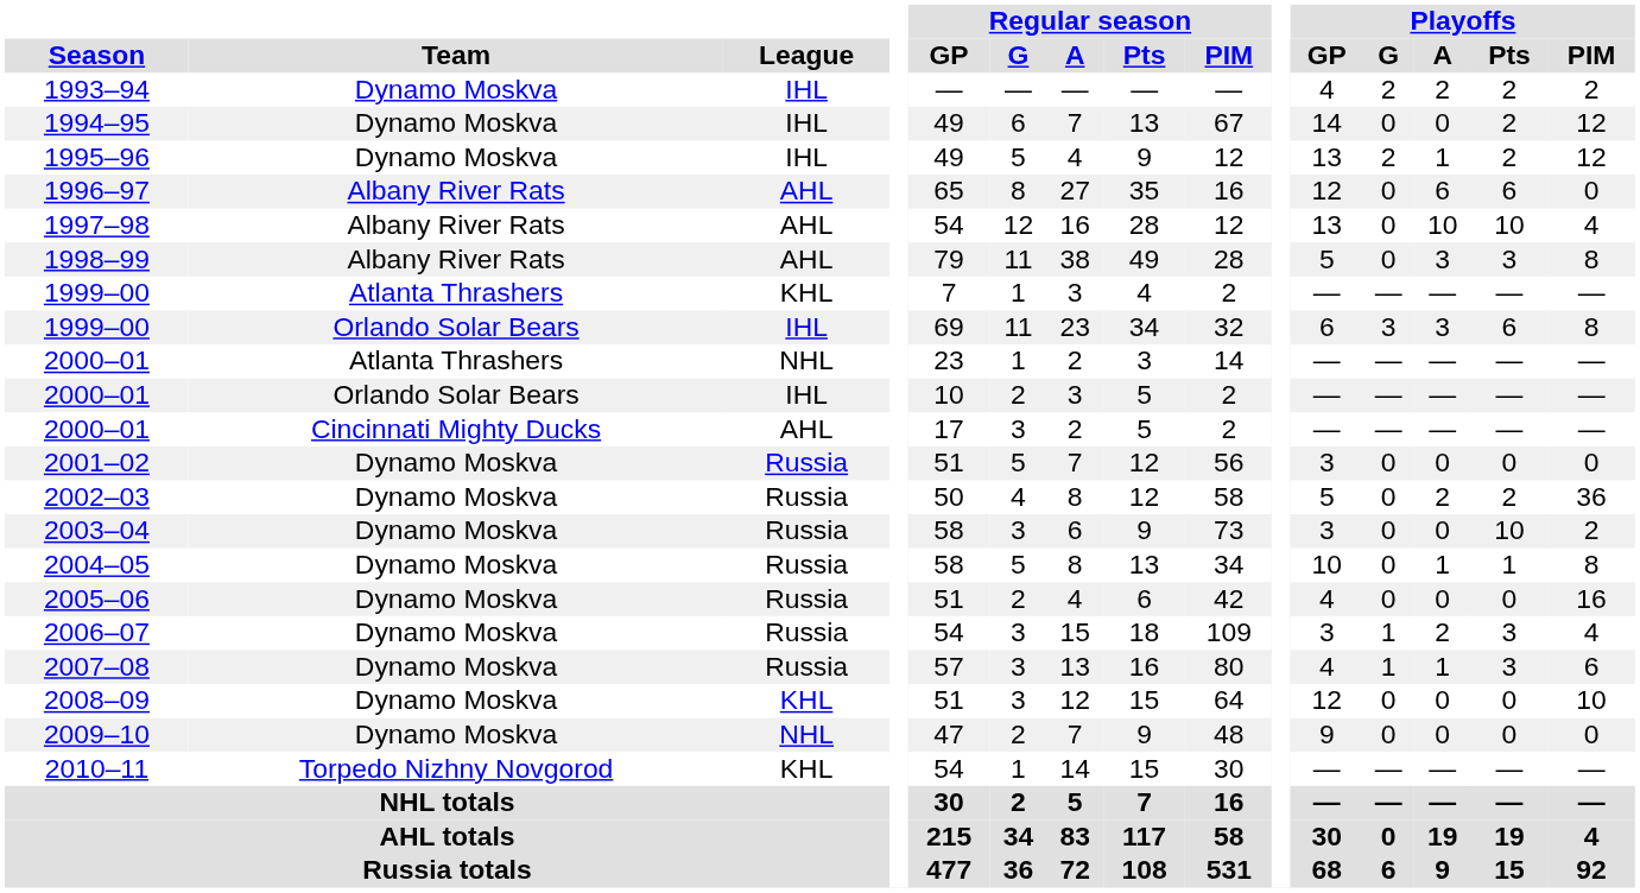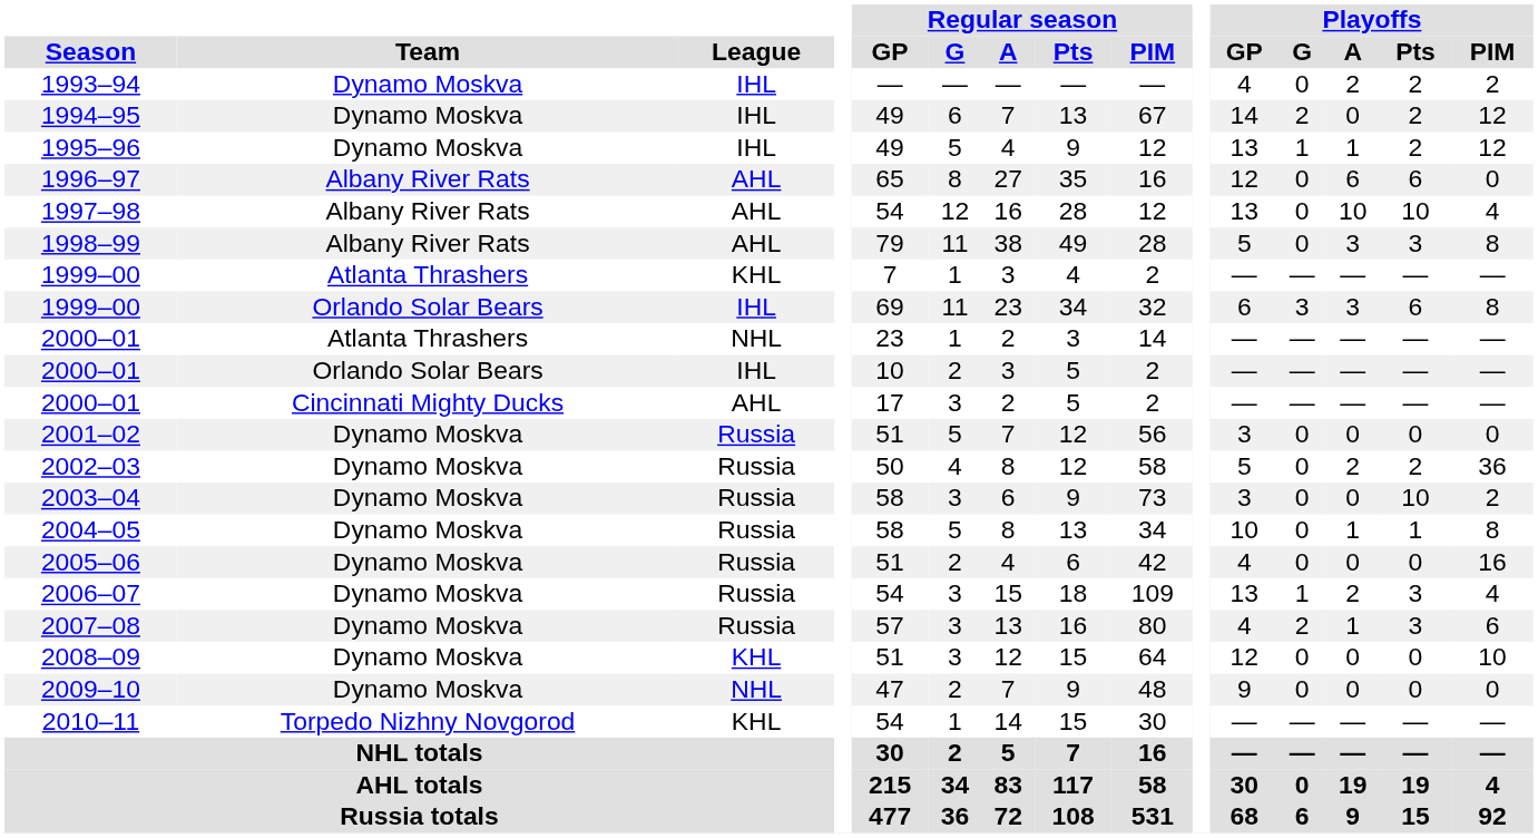 <table border="0" cellpadding="1" cellspacing="0" style="text-align:center; width:60em">
 <tr bgcolor="#e0e0e0">
 <th colspan="3" bgcolor="#ffffff"> </th>
 <th rowspan="99" bgcolor="#ffffff"> </th>
 <th colspan="5"><a href='#'>Regular season</a></th>
 <th rowspan="99" bgcolor="#ffffff"> </th>
 <th colspan="5"><a href='#'>Playoffs</a></th>
 </tr>
 <tr bgcolor="#e0e0e0">
 <th><a href='#'>Season</a></th>
 <th>Team</th>
 <th>League</th>
 <th>GP</th>
 <th><a href='#'>G</a></th>
 <th><a href='#'>A</a></th>
 <th><a href='#'>Pts</a></th>
 <th><a href='#'>PIM</a></th>
 <th>GP</th>
 <th>G</th>
 <th>A</th>
 <th>Pts</th>
 <th>PIM</th>
 </tr>
 <tr>
 <td><a href='#'>1993–94</a></td>
 <td><a href='#'>Dynamo Moskva</a></td>
 <td><a href='#'>IHL</a></td>
 <td>—</td>
 <td>—</td>
 <td>—</td>
 <td>—</td>
 <td>—</td>
 <td>4</td>
-<td>2</td>
+<td>0</td>
 <td>2</td>
 <td>2</td>
 <td>2</td>
 </tr>
 <tr bgcolor="#f0f0f0">
 <td><a href='#'>1994–95</a></td>
 <td>Dynamo Moskva</td>
 <td>IHL</td>
 <td>49</td>
 <td>6</td>
 <td>7</td>
 <td>13</td>
 <td>67</td>
 <td>14</td>
-<td>0</td>
+<td>2</td>
 <td>0</td>
 <td>2</td>
 <td>12</td>
 </tr>
 <tr>
 <td><a href='#'>1995–96</a></td>
 <td>Dynamo Moskva</td>
 <td>IHL</td>
 <td>49</td>
 <td>5</td>
 <td>4</td>
 <td>9</td>
 <td>12</td>
 <td>13</td>
-<td>2</td>
+<td>1</td>
 <td>1</td>
 <td>2</td>
 <td>12</td>
 </tr>
 <tr bgcolor="#f0f0f0">
 <td><a href='#'>1996–97</a></td>
 <td><a href='#'>Albany River Rats</a></td>
 <td><a href='#'>AHL</a></td>
 <td>65</td>
 <td>8</td>
 <td>27</td>
 <td>35</td>
 <td>16</td>
 <td>12</td>
 <td>0</td>
 <td>6</td>
 <td>6</td>
 <td>0</td>
 </tr>
 <tr>
 <td><a href='#'>1997–98</a></td>
 <td>Albany River Rats</td>
 <td>AHL</td>
 <td>54</td>
 <td>12</td>
 <td>16</td>
 <td>28</td>
 <td>12</td>
 <td>13</td>
 <td>0</td>
 <td>10</td>
 <td>10</td>
 <td>4</td>
 </tr>
 <tr bgcolor="#f0f0f0">
 <td><a href='#'>1998–99</a></td>
 <td>Albany River Rats</td>
 <td>AHL</td>
 <td>79</td>
 <td>11</td>
 <td>38</td>
 <td>49</td>
 <td>28</td>
 <td>5</td>
 <td>0</td>
 <td>3</td>
 <td>3</td>
 <td>8</td>
 </tr>
 <tr>
 <td><a href='#'>1999–00</a></td>
 <td><a href='#'>Atlanta Thrashers</a></td>
 <td>KHL</td>
 <td>7</td>
 <td>1</td>
 <td>3</td>
 <td>4</td>
 <td>2</td>
 <td>—</td>
 <td>—</td>
 <td>—</td>
 <td>—</td>
 <td>—</td>
 </tr>
 <tr bgcolor="#f0f0f0">
 <td><a href='#'>1999–00</a></td>
 <td><a href='#'>Orlando Solar Bears</a></td>
 <td><a href='#'>IHL</a></td>
 <td>69</td>
 <td>11</td>
 <td>23</td>
 <td>34</td>
 <td>32</td>
 <td>6</td>
 <td>3</td>
 <td>3</td>
 <td>6</td>
 <td>8</td>
 </tr>
 <tr>
 <td><a href='#'>2000–01</a></td>
 <td>Atlanta Thrashers</td>
 <td>NHL</td>
 <td>23</td>
 <td>1</td>
 <td>2</td>
 <td>3</td>
 <td>14</td>
 <td>—</td>
 <td>—</td>
 <td>—</td>
 <td>—</td>
 <td>—</td>
 </tr>
 <tr bgcolor="#f0f0f0">
 <td><a href='#'>2000–01</a></td>
 <td>Orlando Solar Bears</td>
 <td>IHL</td>
 <td>10</td>
 <td>2</td>
 <td>3</td>
 <td>5</td>
 <td>2</td>
 <td>—</td>
 <td>—</td>
 <td>—</td>
 <td>—</td>
 <td>—</td>
 </tr>
 <tr>
 <td><a href='#'>2000–01</a></td>
 <td><a href='#'>Cincinnati Mighty Ducks</a></td>
 <td>AHL</td>
 <td>17</td>
 <td>3</td>
 <td>2</td>
 <td>5</td>
 <td>2</td>
 <td>—</td>
 <td>—</td>
 <td>—</td>
 <td>—</td>
 <td>—</td>
 </tr>
 <tr bgcolor="#f0f0f0">
 <td><a href='#'>2001–02</a></td>
 <td>Dynamo Moskva</td>
 <td><a href='#'>Russia</a></td>
 <td>51</td>
 <td>5</td>
 <td>7</td>
 <td>12</td>
 <td>56</td>
 <td>3</td>
 <td>0</td>
 <td>0</td>
 <td>0</td>
 <td>0</td>
 </tr>
 <tr>
 <td><a href='#'>2002–03</a></td>
 <td>Dynamo Moskva</td>
 <td>Russia</td>
 <td>50</td>
 <td>4</td>
 <td>8</td>
 <td>12</td>
 <td>58</td>
 <td>5</td>
 <td>0</td>
 <td>2</td>
 <td>2</td>
 <td>36</td>
 </tr>
 <tr bgcolor="#f0f0f0">
 <td><a href='#'>2003–04</a></td>
 <td>Dynamo Moskva</td>
 <td>Russia</td>
 <td>58</td>
 <td>3</td>
 <td>6</td>
 <td>9</td>
 <td>73</td>
 <td>3</td>
 <td>0</td>
 <td>0</td>
 <td>10</td>
 <td>2</td>
 </tr>
 <tr>
 <td><a href='#'>2004–05</a></td>
 <td>Dynamo Moskva</td>
 <td>Russia</td>
 <td>58</td>
 <td>5</td>
 <td>8</td>
 <td>13</td>
 <td>34</td>
 <td>10</td>
 <td>0</td>
 <td>1</td>
 <td>1</td>
 <td>8</td>
 </tr>
 <tr bgcolor="#f0f0f0">
 <td><a href='#'>2005–06</a></td>
 <td>Dynamo Moskva</td>
 <td>Russia</td>
 <td>51</td>
 <td>2</td>
 <td>4</td>
 <td>6</td>
 <td>42</td>
 <td>4</td>
 <td>0</td>
 <td>0</td>
 <td>0</td>
 <td>16</td>
 </tr>
 <tr>
 <td><a href='#'>2006–07</a></td>
 <td>Dynamo Moskva</td>
 <td>Russia</td>
 <td>54</td>
 <td>3</td>
 <td>15</td>
 <td>18</td>
 <td>109</td>
-<td>3</td>
+<td>13</td>
 <td>1</td>
 <td>2</td>
 <td>3</td>
 <td>4</td>
 </tr>
 <tr bgcolor="#f0f0f0">
 <td><a href='#'>2007–08</a></td>
 <td>Dynamo Moskva</td>
 <td>Russia</td>
 <td>57</td>
 <td>3</td>
 <td>13</td>
 <td>16</td>
 <td>80</td>
 <td>4</td>
-<td>1</td>
+<td>2</td>
 <td>1</td>
 <td>3</td>
 <td>6</td>
 </tr>
 <tr>
 <td><a href='#'>2008–09</a></td>
 <td>Dynamo Moskva</td>
 <td><a href='#'>KHL</a></td>
 <td>51</td>
 <td>3</td>
 <td>12</td>
 <td>15</td>
 <td>64</td>
 <td>12</td>
 <td>0</td>
 <td>0</td>
 <td>0</td>
 <td>10</td>
 </tr>
 <tr bgcolor="#f0f0f0">
 <td><a href='#'>2009–10</a></td>
 <td>Dynamo Moskva</td>
 <td><a href='#'>NHL</a></td>
 <td>47</td>
 <td>2</td>
 <td>7</td>
 <td>9</td>
 <td>48</td>
 <td>9</td>
 <td>0</td>
 <td>0</td>
 <td>0</td>
 <td>0</td>
 </tr>
 <tr>
 <td><a href='#'>2010–11</a></td>
 <td><a href='#'>Torpedo Nizhny Novgorod</a></td>
 <td>KHL</td>
 <td>54</td>
 <td>1</td>
 <td>14</td>
 <td>15</td>
 <td>30</td>
 <td>—</td>
 <td>—</td>
 <td>—</td>
 <td>—</td>
 <td>—</td>
 </tr>
 <tr>
 </tr>
 <tr ALIGN="center" bgcolor="#e0e0e0">
 <th colspan="3">NHL totals</th>
 <th ALIGN="center">30</th>
 <th ALIGN="center">2</th>
 <th ALIGN="center">5</th>
 <th ALIGN="center">7</th>
 <th ALIGN="center">16</th>
 <th ALIGN="center">—</th>
 <th ALIGN="center">—</th>
 <th ALIGN="center">—</th>
 <th ALIGN="center">—</th>
 <th ALIGN="center">—</th>
 </tr>
 <tr>
 </tr>
 <tr ALIGN="center" bgcolor="#e0e0e0">
 <th colspan="3">AHL totals</th>
 <th ALIGN="center">215</th>
 <th ALIGN="center">34</th>
 <th ALIGN="center">83</th>
 <th ALIGN="center">117</th>
 <th ALIGN="center">58</th>
 <th ALIGN="center">30</th>
 <th ALIGN="center">0</th>
 <th ALIGN="center">19</th>
 <th ALIGN="center">19</th>
 <th ALIGN="center">4</th>
 </tr>
 <tr>
 </tr>
 <tr ALIGN="center" bgcolor="#e0e0e0">
 <th colspan="3">Russia totals</th>
 <th ALIGN="center">477</th>
 <th ALIGN="center">36</th>
 <th ALIGN="center">72</th>
 <th ALIGN="center">108</th>
 <th ALIGN="center">531</th>
 <th ALIGN="center">68</th>
 <th ALIGN="center">6</th>
 <th ALIGN="center">9</th>
 <th ALIGN="center">15</th>
 <th ALIGN="center">92</th>
 </tr>
 </table>
